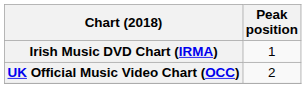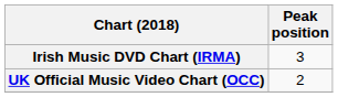 <table class="wikitable plainrowheaders">
 <tr>
 <th>Chart (2018)</th>
 <th>Peak<br>position</th>
 </tr>
 <tr>
 <th scope="row">Irish Music DVD Chart (<a href='#'>IRMA</a>)</th>
-<td align="center">1</td>
+<td align="center">3</td>
 </tr>
 <tr>
 <th scope="row"><a href='#'>UK</a> Official Music Video Chart (<a href='#'>OCC</a>)</th>
 <td align="center">2</td>
 </tr>
 <tr>
 </tr>
 </table>
